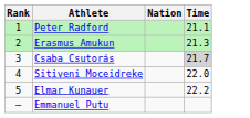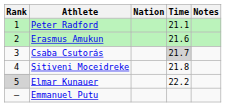 <table class="wikitable sortable" style="text-align:center">
 <tr>
 <th>Rank</th>
 <th>Athlete</th>
 <th>Nation</th>
 <th>Time</th>
+<th>Notes</th>
 </tr>
 <tr bgcolor=bbf3bb>
 <td>1</td>
 <td align=left><a href='#'>Peter Radford</a></td>
 <td align=left></td>
 <td>21.1</td>
+<td></td>
 </tr>
 <tr bgcolor=bbf3bb>
 <td>2</td>
 <td align=left><a href='#'>Erasmus Amukun</a></td>
 <td align=left></td>
-<td>21.3</td>
+<td>21.6</td>
+<td></td>
 </tr>
 <tr>
 <td>3</td>
 <td align=left><a href='#'>Csaba Csutorás</a></td>
 <td align=left></td>
 <td style="background: lightgrey;">21.7</td>
+<td></td>
 </tr>
 <tr>
 <td>4</td>
 <td align=left><a href='#'>Sitiveni Moceidreke</a></td>
 <td align=left></td>
-<td>22.0</td>
+<td>21.8</td>
+<td></td>
 </tr>
 <tr>
-<td>5</td>
+<td style="background: lightgrey;">5</td>
 <td align=left><a href='#'>Elmar Kunauer</a></td>
 <td align=left></td>
 <td>22.2</td>
+<td></td>
 </tr>
 <tr>
 <td data-sort-value=6>—</td>
 <td align=left><a href='#'>Emmanuel Putu</a></td>
 <td align=left></td>
 <td data-sort-value=99.9></td>
+<td></td>
 </tr>
 </table>
